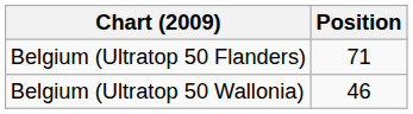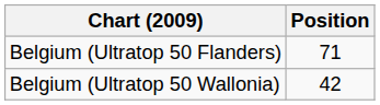 <table class="wikitable">
 <tr>
 <th>Chart (2009)</th>
 <th>Position</th>
 </tr>
 <tr>
 <td>Belgium (Ultratop 50 Flanders)</td>
 <td align="center">71</td>
 </tr>
 <tr>
 <td>Belgium (Ultratop 50 Wallonia)</td>
-<td align="center">46</td>
+<td align="center">42</td>
 </tr>
 </table>
